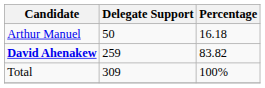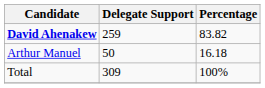 <table class="wikitable">
 <tr>
 <th>Candidate</th>
 <th>Delegate Support</th>
 <th>Percentage</th>
 </tr>
 <tr>
+<td><strong><a href='#'>David Ahenakew</a></strong></td>
+<td>259</td>
+<td>83.82</td>
+</tr>
+<tr>
 <td><a href='#'>Arthur Manuel</a></td>
 <td>50</td>
 <td>16.18</td>
-</tr>
-<tr>
-<td><strong><a href='#'>David Ahenakew</a></strong></td>
-<td>259</td>
-<td>83.82</td>
 </tr>
 <tr>
 <td>Total</td>
 <td>309</td>
 <td>100%</td>
 </tr>
 <tr>
 </tr>
 </table>
